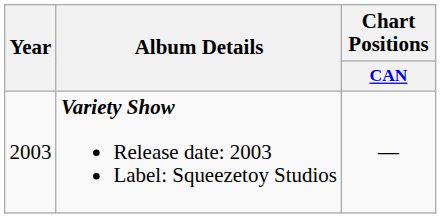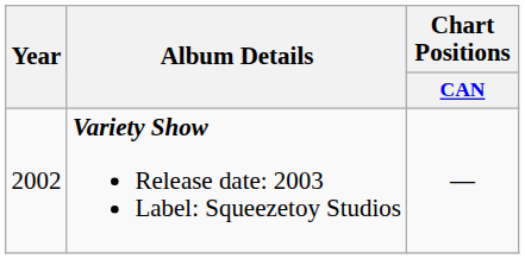 <table class="wikitable">
 <tr>
 <th rowspan="2">Year</th>
 <th rowspan="2">Album Details</th>
 <th colspan="1">Chart Positions</th>
 </tr>
 <tr style="font-size:smaller;">
 <th width="65"><a href='#'>CAN</a></th>
 </tr>
 <tr>
-<td>2003</td>
+<td>2002</td>
 <td><strong><em>Variety Show</em></strong><br><ul><li>Release date: 2003</li><li>Label: Squeezetoy Studios</li></ul></td>
 <td align="center">—</td>
 </tr>
 </table>
